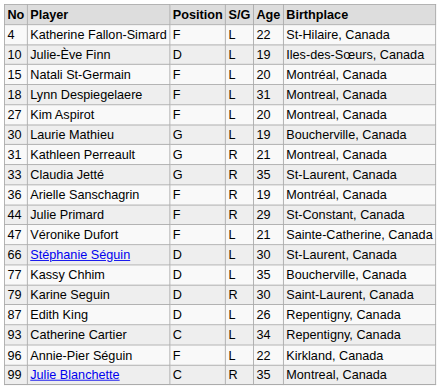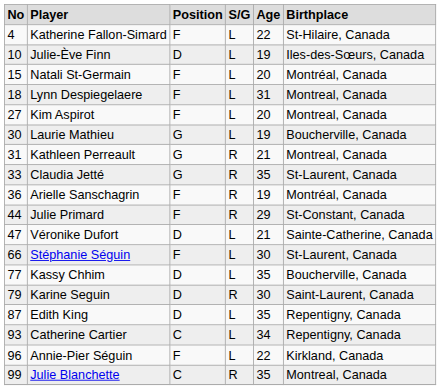 <table class="wikitable" style="text-align:left; font-size:90%;">
 <tr align="left" style="font-weight:bold; background-color:#dddddd;" |>
 <td>No</td>
 <td>Player</td>
 <td>Position</td>
 <td>S/G</td>
 <td>Age</td>
 <td>Birthplace</td>
 </tr>
 <tr align="Left">
 <td>4</td>
 <td>Katherine Fallon-Simard</td>
 <td>F</td>
 <td>L</td>
 <td>22</td>
 <td>St-Hilaire, Canada</td>
 </tr>
 <tr align="Left" bgcolor="#eeeeee">
 <td>10</td>
 <td>Julie-Ève Finn</td>
 <td>D</td>
 <td>L</td>
 <td>19</td>
 <td>Iles-des-Sœurs, Canada</td>
 </tr>
 <tr align="Left">
 <td>15</td>
 <td>Natali St-Germain</td>
 <td>F</td>
 <td>L</td>
 <td>20</td>
 <td>Montréal, Canada</td>
 </tr>
 <tr align="Left" bgcolor="#eeeeee">
 <td>18</td>
 <td>Lynn Despiegelaere</td>
 <td>F</td>
 <td>L</td>
 <td>31</td>
 <td>Montreal, Canada</td>
 </tr>
 <tr align="Left">
 <td>27</td>
 <td>Kim Aspirot</td>
 <td>F</td>
 <td>L</td>
 <td>20</td>
 <td>Montreal, Canada</td>
 </tr>
 <tr align="Left" bgcolor="#eeeeee">
 <td>30</td>
 <td>Laurie Mathieu</td>
 <td>G</td>
 <td>L</td>
 <td>19</td>
 <td>Boucherville,  Canada</td>
 </tr>
 <tr align="Left">
 <td>31</td>
 <td>Kathleen Perreault</td>
 <td>G</td>
 <td>R</td>
 <td>21</td>
 <td>Montreal, Canada</td>
 </tr>
 <tr align="Left" bgcolor="#eeeeee">
 <td>33</td>
 <td>Claudia Jetté</td>
 <td>G</td>
 <td>R</td>
 <td>35</td>
 <td>St-Laurent, Canada</td>
 </tr>
 <tr align="Left">
 <td>36</td>
 <td>Arielle Sanschagrin</td>
 <td>F</td>
 <td>R</td>
 <td>19</td>
 <td>Montréal, Canada</td>
 </tr>
 <tr align="Left" bgcolor="#eeeeee">
 <td>44</td>
 <td>Julie Primard</td>
 <td>F</td>
 <td>R</td>
 <td>29</td>
 <td>St-Constant, Canada</td>
 </tr>
 <tr align="Left">
 <td>47</td>
 <td>Véronike Dufort</td>
-<td>F</td>
+<td>D</td>
 <td>L</td>
 <td>21</td>
 <td>Sainte-Catherine, Canada</td>
 </tr>
 <tr align="Left" bgcolor="#eeeeee">
 <td>66</td>
 <td><a href='#'>Stéphanie Séguin</a></td>
-<td>D</td>
+<td>F</td>
 <td>L</td>
 <td>30</td>
 <td>St-Laurent, Canada</td>
 </tr>
 <tr align="Left">
 <td>77</td>
 <td>Kassy Chhim</td>
 <td>D</td>
 <td>L</td>
 <td>35</td>
 <td>Boucherville, Canada</td>
 </tr>
 <tr align="Left" bgcolor="#eeeeee">
 <td>79</td>
 <td>Karine Seguin</td>
 <td>D</td>
 <td>R</td>
 <td>30</td>
 <td>Saint-Laurent, Canada</td>
 </tr>
 <tr align="Left">
 <td>87</td>
 <td>Edith King</td>
 <td>D</td>
 <td>L</td>
-<td>26</td>
+<td>35</td>
 <td>Repentigny, Canada</td>
 </tr>
 <tr align="Left" bgcolor="#eeeeee">
 <td>93</td>
 <td>Catherine Cartier</td>
 <td>C</td>
 <td>L</td>
 <td>34</td>
 <td>Repentigny, Canada</td>
 </tr>
 <tr align="Left">
 <td>96</td>
 <td>Annie-Pier Séguin</td>
 <td>F</td>
 <td>L</td>
 <td>22</td>
 <td>Kirkland, Canada</td>
 </tr>
 <tr align="Left" bgcolor="#eeeeee">
 <td>99</td>
 <td><a href='#'>Julie Blanchette</a></td>
 <td>C</td>
 <td>R</td>
 <td>35</td>
 <td>Montreal, Canada</td>
 </tr>
 <tr align="Left" bgcolor="#eeeeee">
 </tr>
 </table>
